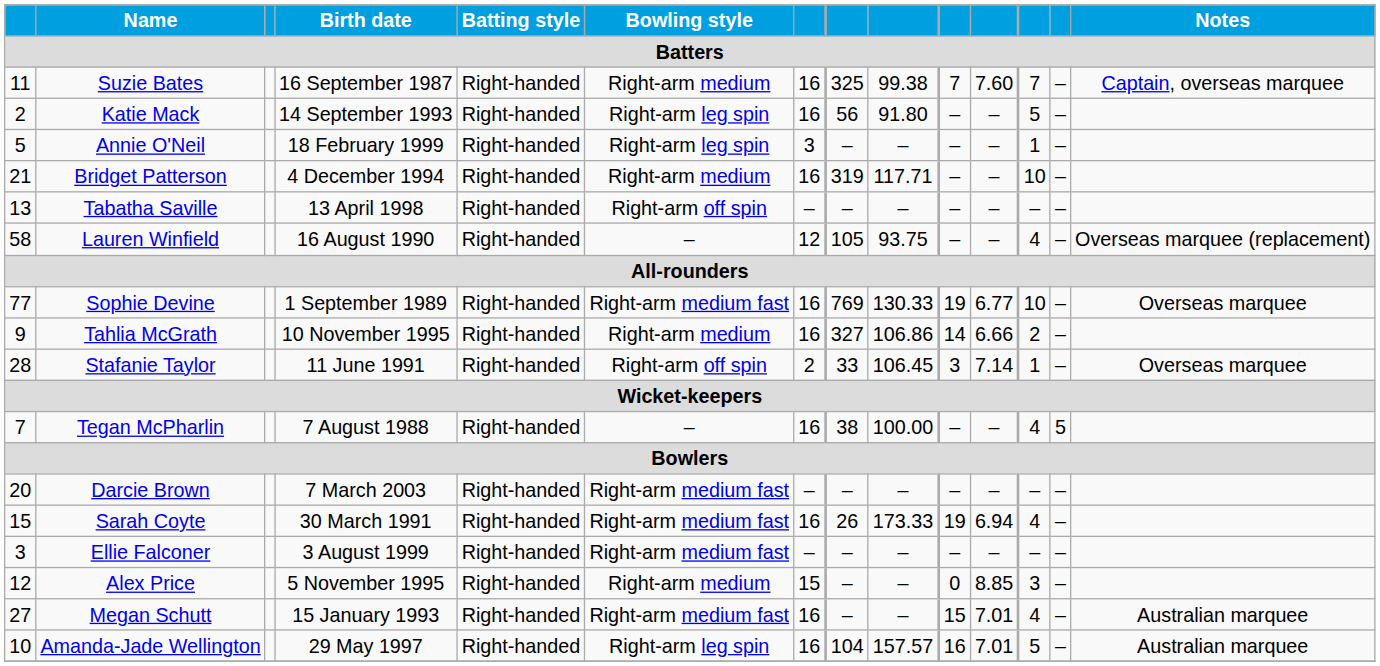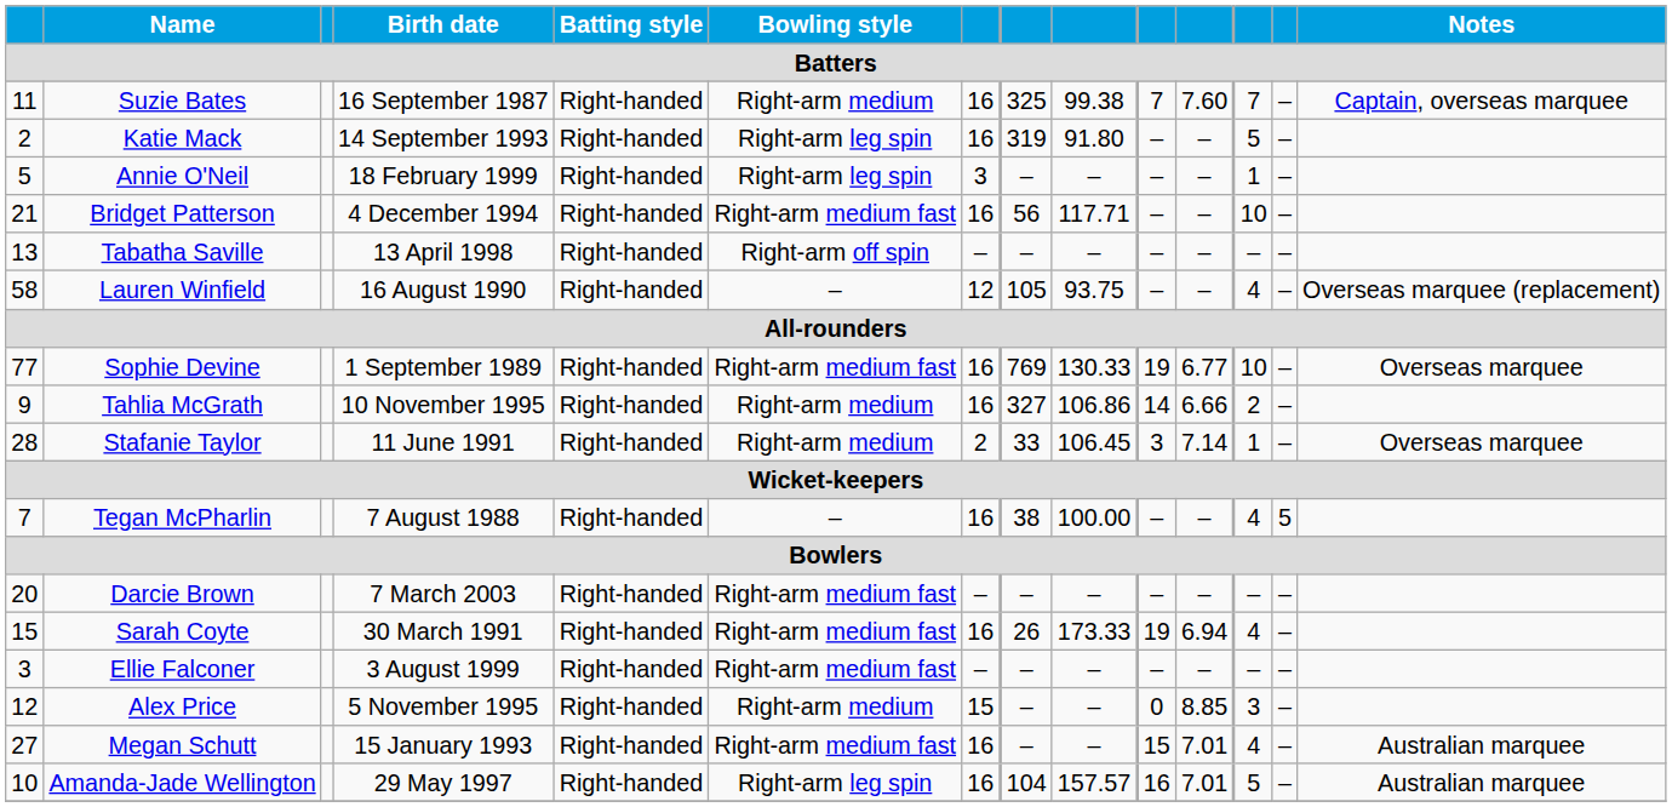 <table class="wikitable" style="font-size:95%;">
 <tr>
 <th style="background:#009FDF; color:white;"></th>
 <th style="background:#009FDF; color:white;">Name</th>
 <th style="background:#009FDF; color:white;"></th>
 <th style="background:#009FDF; color:white;">Birth date</th>
 <th style="background:#009FDF; color:white;">Batting style</th>
 <th style="background:#009FDF; color:white;">Bowling style</th>
 <th style="background:#009FDF; color:white;"></th>
 <th style="background:#009FDF; color:white; border-left-width: 2px;"></th>
 <th style="background:#009FDF; color:white;"></th>
 <th style="background:#009FDF; color:white; border-left-width: 2px;"></th>
 <th style="background:#009FDF; color:white;"></th>
 <th style="background:#009FDF; color:white; border-left-width: 2px;"></th>
 <th style="background:#009FDF; color:white;"></th>
 <th style="background: #009FDF; color:white;">Notes</th>
 </tr>
 <tr>
 <th colspan="14" style="background: #DCDCDC" align="center">Batters</th>
 </tr>
 <tr align="center">
 <td>11</td>
 <td><a href='#'>Suzie Bates</a></td>
 <td></td>
 <td>16 September 1987</td>
 <td>Right-handed</td>
 <td>Right-arm <a href='#'>medium</a></td>
 <td>16</td>
 <td style="border-left-width: 2px">325</td>
 <td>99.38</td>
 <td style="border-left-width: 2px">7</td>
 <td>7.60</td>
 <td style="border-left-width: 2px">7</td>
 <td>–</td>
 <td><a href='#'>Captain</a>, overseas marquee</td>
 </tr>
 <tr align="center">
 <td>2</td>
 <td><a href='#'>Katie Mack</a></td>
 <td></td>
 <td>14 September 1993</td>
 <td>Right-handed</td>
 <td>Right-arm <a href='#'>leg spin</a></td>
 <td>16</td>
-<td style="border-left-width: 2px">56</td>
+<td style="border-left-width: 2px">319</td>
 <td>91.80</td>
 <td style="border-left-width: 2px">–</td>
 <td>–</td>
 <td style="border-left-width: 2px">5</td>
 <td>–</td>
 <td></td>
 </tr>
 <tr align="center">
 <td>5</td>
 <td><a href='#'>Annie O'Neil</a></td>
 <td></td>
 <td>18 February 1999</td>
 <td>Right-handed</td>
 <td>Right-arm <a href='#'>leg spin</a></td>
 <td>3</td>
 <td style="border-left-width: 2px">–</td>
 <td>–</td>
 <td style="border-left-width: 2px">–</td>
 <td>–</td>
 <td style="border-left-width: 2px">1</td>
 <td>–</td>
 <td></td>
 </tr>
 <tr align="center">
 <td>21</td>
 <td><a href='#'>Bridget Patterson</a></td>
 <td></td>
 <td>4 December 1994</td>
 <td>Right-handed</td>
-<td>Right-arm <a href='#'>medium</a></td>
+<td>Right-arm <a href='#'>medium fast</a></td>
 <td>16</td>
-<td style="border-left-width: 2px">319</td>
+<td style="border-left-width: 2px">56</td>
 <td>117.71</td>
 <td style="border-left-width: 2px">–</td>
 <td>–</td>
 <td style="border-left-width: 2px">10</td>
 <td>–</td>
 <td></td>
 </tr>
 <tr align="center">
 <td>13</td>
 <td><a href='#'>Tabatha Saville</a></td>
 <td></td>
 <td>13 April 1998</td>
 <td>Right-handed</td>
 <td>Right-arm <a href='#'>off spin</a></td>
 <td>–</td>
 <td style="border-left-width: 2px">–</td>
 <td>–</td>
 <td style="border-left-width: 2px">–</td>
 <td>–</td>
 <td style="border-left-width: 2px">–</td>
 <td>–</td>
 <td></td>
 </tr>
 <tr align="center">
 <td>58</td>
 <td><a href='#'>Lauren Winfield</a></td>
 <td></td>
 <td>16 August 1990</td>
 <td>Right-handed</td>
 <td>–</td>
 <td>12</td>
 <td style="border-left-width: 2px">105</td>
 <td>93.75</td>
 <td style="border-left-width: 2px">–</td>
 <td>–</td>
 <td style="border-left-width: 2px">4</td>
 <td>–</td>
 <td>Overseas marquee (replacement)</td>
 </tr>
 <tr>
 <th colspan="14" style="background: #DCDCDC" align="center">All-rounders</th>
 </tr>
 <tr align="center">
 <td>77</td>
 <td><a href='#'>Sophie Devine</a></td>
 <td></td>
 <td>1 September 1989</td>
 <td>Right-handed</td>
 <td>Right-arm <a href='#'>medium fast</a></td>
 <td>16</td>
 <td style="border-left-width: 2px">769</td>
 <td>130.33</td>
 <td style="border-left-width: 2px">19</td>
 <td>6.77</td>
 <td style="border-left-width: 2px">10</td>
 <td>–</td>
 <td>Overseas marquee</td>
 </tr>
 <tr align="center">
 <td>9</td>
 <td><a href='#'>Tahlia McGrath</a></td>
 <td></td>
 <td>10 November 1995</td>
 <td>Right-handed</td>
 <td>Right-arm <a href='#'>medium</a></td>
 <td>16</td>
 <td style="border-left-width: 2px">327</td>
 <td>106.86</td>
 <td style="border-left-width: 2px">14</td>
 <td>6.66</td>
 <td style="border-left-width: 2px">2</td>
 <td>–</td>
 <td></td>
 </tr>
 <tr align="center">
 <td>28</td>
 <td><a href='#'>Stafanie Taylor</a></td>
 <td></td>
 <td>11 June 1991</td>
 <td>Right-handed</td>
-<td>Right-arm <a href='#'>off spin</a></td>
+<td>Right-arm <a href='#'>medium</a></td>
 <td>2</td>
 <td style="border-left-width: 2px">33</td>
 <td>106.45</td>
 <td style="border-left-width: 2px">3</td>
 <td>7.14</td>
 <td style="border-left-width: 2px">1</td>
 <td>–</td>
 <td>Overseas marquee</td>
 </tr>
 <tr>
 <th colspan="14" style="background: #DCDCDC" align="center">Wicket-keepers</th>
 </tr>
 <tr align="center">
 <td>7</td>
 <td><a href='#'>Tegan McPharlin</a></td>
 <td></td>
 <td>7 August 1988</td>
 <td>Right-handed</td>
 <td>–</td>
 <td>16</td>
 <td style="border-left-width: 2px">38</td>
 <td>100.00</td>
 <td style="border-left-width: 2px">–</td>
 <td>–</td>
 <td style="border-left-width: 2px">4</td>
 <td>5</td>
 <td></td>
 </tr>
 <tr>
 <th colspan="14" style="background: #DCDCDC" align="center">Bowlers</th>
 </tr>
 <tr align="center">
 <td>20</td>
 <td><a href='#'>Darcie Brown</a></td>
 <td></td>
 <td>7 March 2003</td>
 <td>Right-handed</td>
 <td>Right-arm <a href='#'>medium fast</a></td>
 <td>–</td>
 <td style="border-left-width: 2px">–</td>
 <td>–</td>
 <td style="border-left-width: 2px">–</td>
 <td>–</td>
 <td style="border-left-width: 2px">–</td>
 <td>–</td>
 <td></td>
 </tr>
 <tr align="center">
 <td>15</td>
 <td><a href='#'>Sarah Coyte</a></td>
 <td></td>
 <td>30 March 1991</td>
 <td>Right-handed</td>
 <td>Right-arm <a href='#'>medium fast</a></td>
 <td>16</td>
 <td style="border-left-width: 2px">26</td>
 <td>173.33</td>
 <td style="border-left-width: 2px">19</td>
 <td>6.94</td>
 <td style="border-left-width: 2px">4</td>
 <td>–</td>
 <td></td>
 </tr>
 <tr align="center">
 <td>3</td>
 <td><a href='#'>Ellie Falconer</a></td>
 <td></td>
 <td>3 August 1999</td>
 <td>Right-handed</td>
 <td>Right-arm <a href='#'>medium fast</a></td>
 <td>–</td>
 <td style="border-left-width: 2px">–</td>
 <td>–</td>
 <td style="border-left-width: 2px">–</td>
 <td>–</td>
 <td style="border-left-width: 2px">–</td>
 <td>–</td>
 <td></td>
 </tr>
 <tr align="center">
 <td>12</td>
 <td><a href='#'>Alex Price</a></td>
 <td></td>
 <td>5 November 1995</td>
 <td>Right-handed</td>
 <td>Right-arm <a href='#'>medium</a></td>
 <td>15</td>
 <td style="border-left-width: 2px">–</td>
 <td>–</td>
 <td style="border-left-width: 2px">0</td>
 <td>8.85</td>
 <td style="border-left-width: 2px">3</td>
 <td>–</td>
 <td></td>
 </tr>
 <tr align="center">
 <td>27</td>
 <td><a href='#'>Megan Schutt</a></td>
 <td></td>
 <td>15 January 1993</td>
 <td>Right-handed</td>
 <td>Right-arm <a href='#'>medium fast</a></td>
 <td>16</td>
 <td style="border-left-width: 2px">–</td>
 <td>–</td>
 <td style="border-left-width: 2px">15</td>
 <td>7.01</td>
 <td style="border-left-width: 2px">4</td>
 <td>–</td>
 <td>Australian marquee</td>
 </tr>
 <tr align="center">
 <td>10</td>
 <td><a href='#'>Amanda-Jade Wellington</a></td>
 <td></td>
 <td>29 May 1997</td>
 <td>Right-handed</td>
 <td>Right-arm <a href='#'>leg spin</a></td>
 <td>16</td>
 <td style="border-left-width: 2px">104</td>
 <td>157.57</td>
 <td style="border-left-width: 2px">16</td>
 <td>7.01</td>
 <td style="border-left-width: 2px">5</td>
 <td>–</td>
 <td>Australian marquee</td>
 </tr>
 <tr>
 </tr>
 </table>
